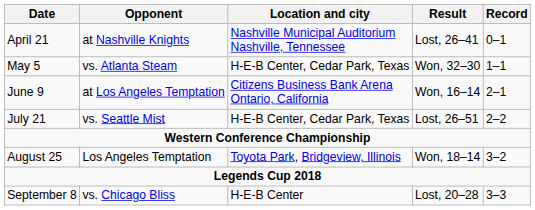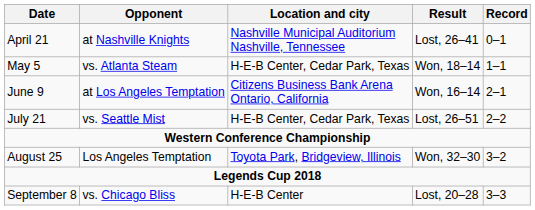 <table class="wikitable">
 <tr>
 <th>Date</th>
 <th>Opponent</th>
 <th>Location and city</th>
 <th>Result</th>
 <th>Record</th>
 </tr>
 <tr>
 <td>April 21</td>
 <td>at <a href='#'>Nashville Knights</a></td>
 <td><a href='#'>Nashville Municipal Auditorium</a><br><a href='#'>Nashville, Tennessee</a></td>
 <td>Lost, 26–41</td>
 <td>0–1</td>
 </tr>
 <tr>
 <td>May 5</td>
 <td>vs. <a href='#'>Atlanta Steam</a></td>
 <td>H-E-B Center, Cedar Park, Texas</td>
-<td>Won, 32–30</td>
+<td>Won, 18–14</td>
 <td>1–1</td>
 </tr>
 <tr>
 <td>June 9</td>
 <td>at <a href='#'>Los Angeles Temptation</a></td>
 <td><a href='#'>Citizens Business Bank Arena</a> <br> <a href='#'>Ontario, California</a></td>
 <td>Won, 16–14</td>
 <td>2–1</td>
 </tr>
 <tr>
 <td>July 21</td>
 <td>vs. <a href='#'>Seattle Mist</a></td>
 <td>H-E-B Center, Cedar Park, Texas</td>
 <td>Lost, 26–51</td>
 <td>2–2</td>
 </tr>
 <tr>
 <td colspan=7 style="text-align:center;"><strong>Western Conference Championship</strong></td>
 </tr>
 <tr>
 <td>August 25</td>
 <td>Los Angeles Temptation</td>
 <td><a href='#'>Toyota Park</a>, <a href='#'>Bridgeview, Illinois</a></td>
-<td>Won, 18–14</td>
+<td>Won, 32–30</td>
 <td>3–2</td>
 </tr>
 <tr>
 <td colspan=7 style="text-align:center;"><strong>Legends Cup 2018</strong></td>
 </tr>
 <tr>
 <td>September 8</td>
 <td>vs. <a href='#'>Chicago Bliss</a></td>
 <td>H-E-B Center</td>
 <td>Lost, 20–28</td>
 <td>3–3</td>
 </tr>
 </table>
